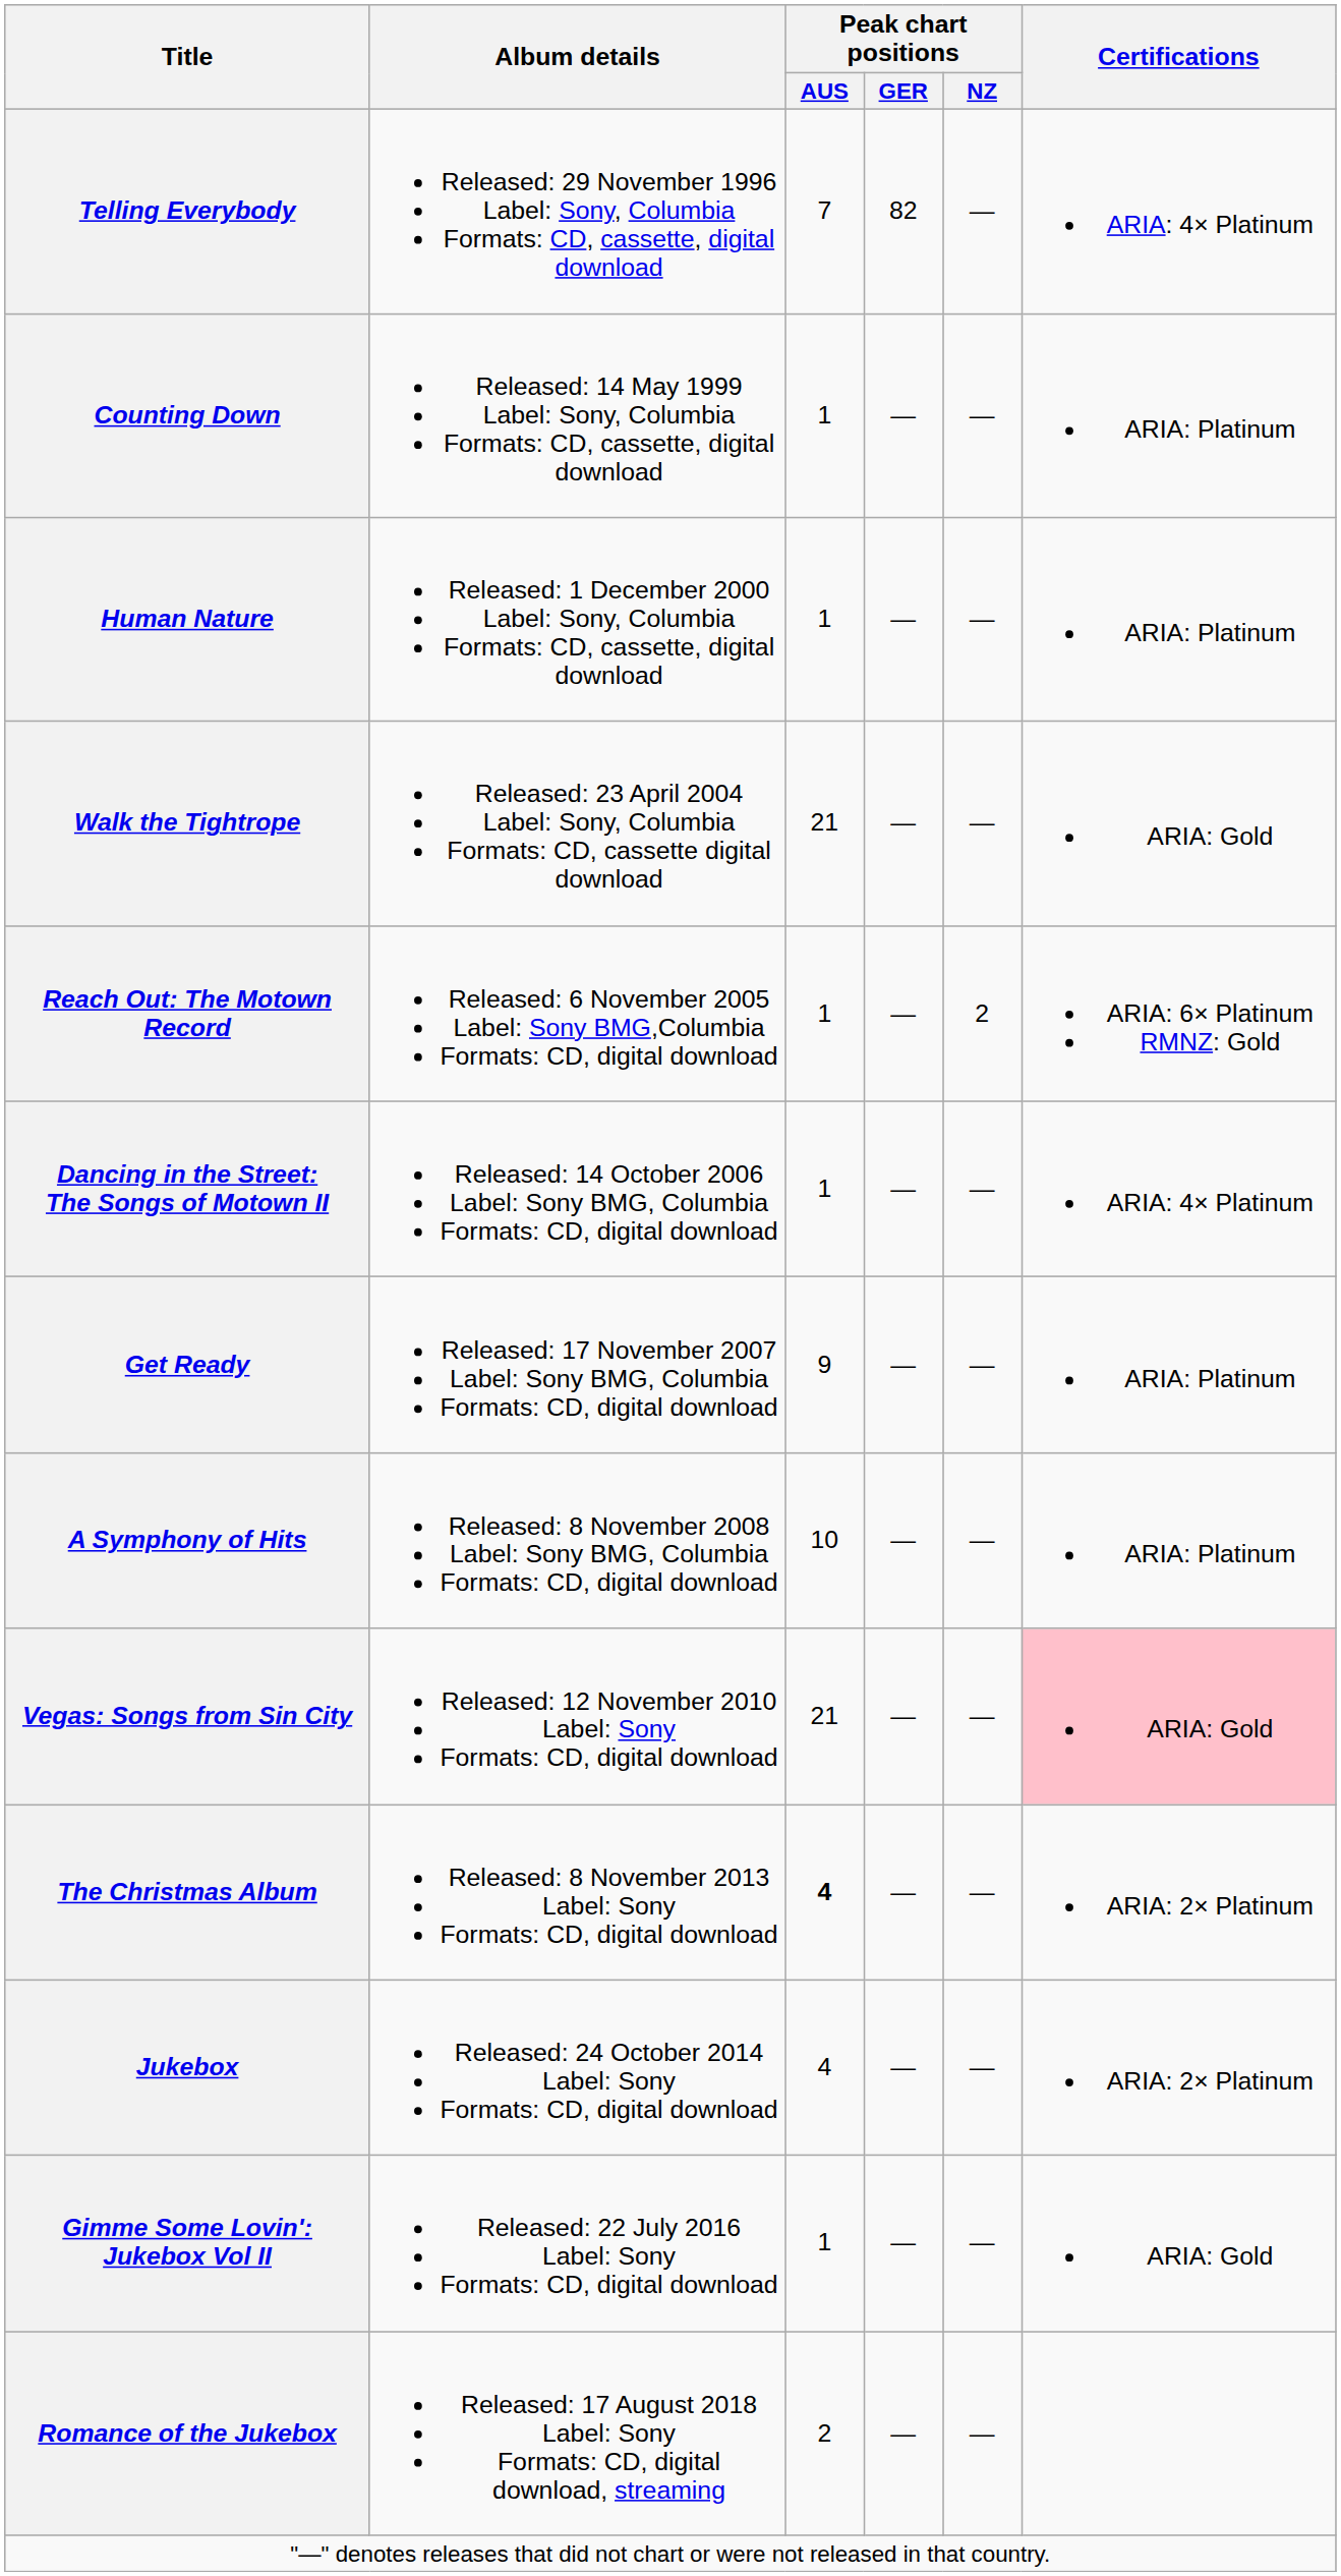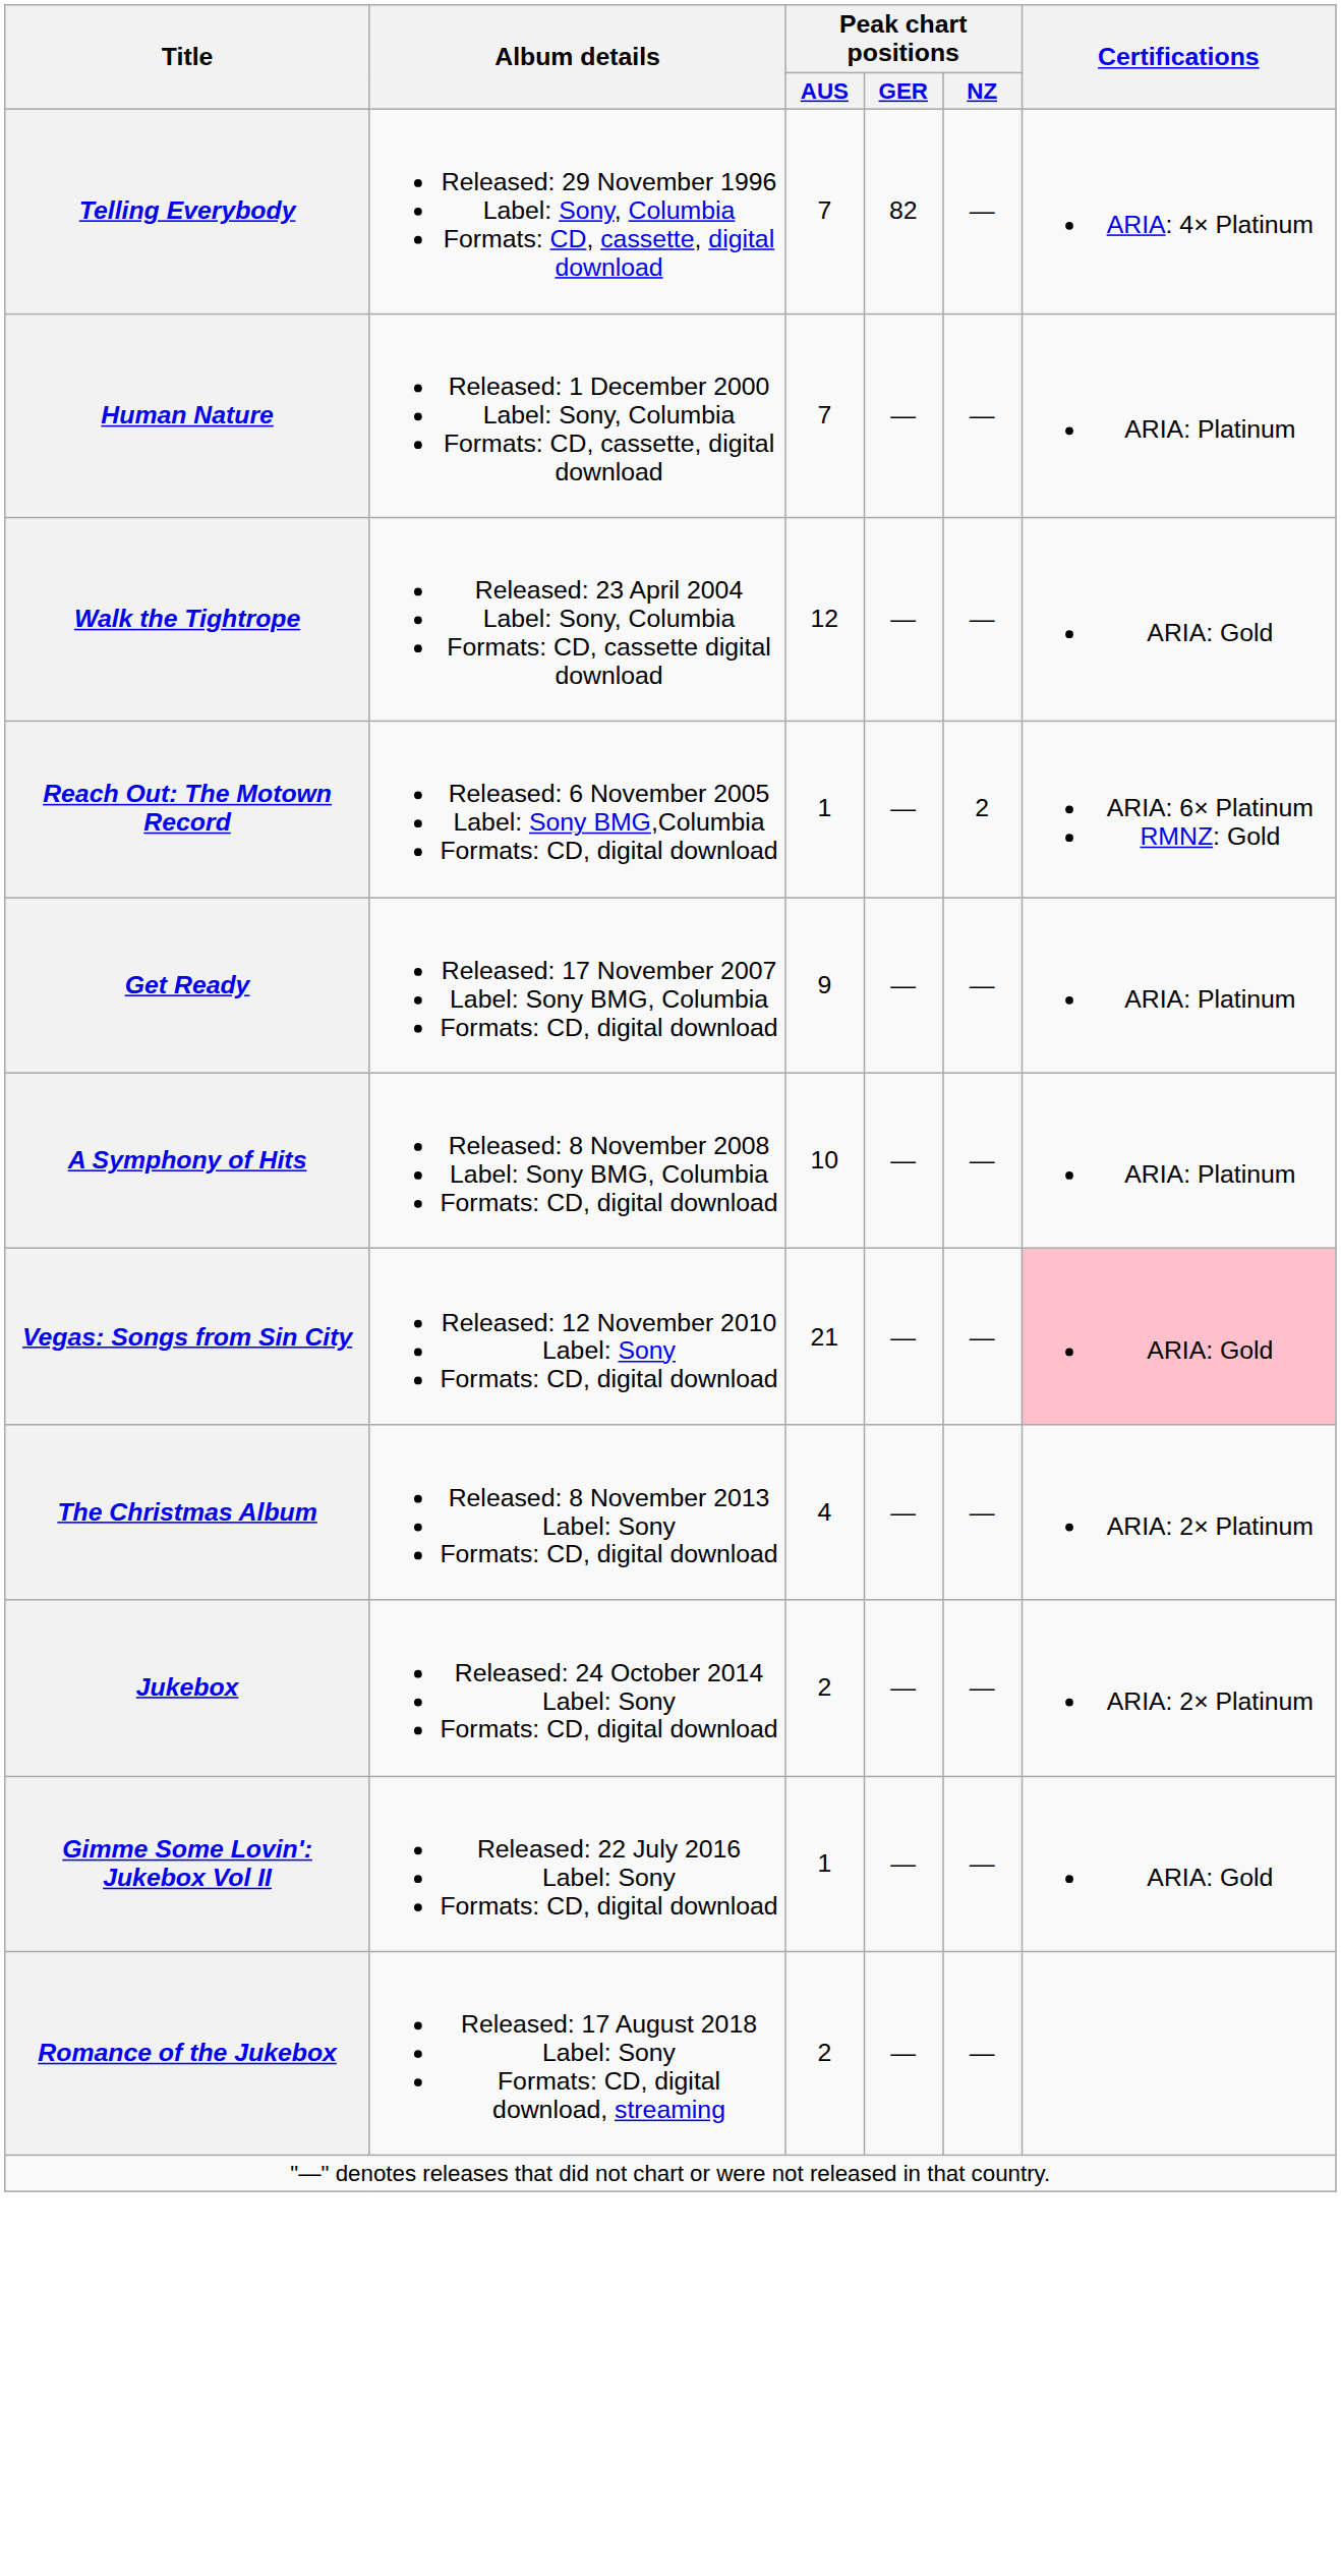 <table class="wikitable plainrowheaders" style="text-align:center;" border="1">
 <tr>
 <th scope="col" rowspan="2" style="width:14em;">Title</th>
 <th scope="col" rowspan="2" style="width:16em;">Album details</th>
 <th scope="col" colspan="3">Peak chart positions</th>
 <th scope="col" rowspan="2" style="width:12em;"><a href='#'>Certifications</a></th>
 </tr>
 <tr>
 <th scope="col" style="width:3em;font-size:90%;"><a href='#'>AUS</a><br></th>
 <th scope="col" style="width:3em;font-size:90%;"><a href='#'>GER</a><br></th>
 <th scope="col" style="width:3em;font-size:90%;"><a href='#'>NZ</a><br></th>
 </tr>
 <tr>
 <th scope="row"><em><a href='#'>Telling Everybody</a></em></th>
 <td><br><ul><li>Released: 29 November 1996</li><li>Label: <a href='#'>Sony</a>, <a href='#'>Columbia</a></li><li>Formats: <a href='#'>CD</a>, <a href='#'>cassette</a>, <a href='#'>digital download</a></li></ul></td>
 <td>7</td>
 <td>82</td>
 <td>—</td>
 <td><br><ul><li><a href='#'>ARIA</a>: 4× Platinum</li></ul></td>
 </tr>
 <tr>
-<th scope="row"><em><a href='#'>Counting Down</a></em></th>
-<td><br><ul><li>Released: 14 May 1999</li><li>Label: Sony, Columbia</li><li>Formats: CD, cassette, digital download</li></ul></td>
-<td>1</td>
-<td>—</td>
-<td>—</td>
-<td><br><ul><li>ARIA: Platinum</li></ul></td>
-</tr>
-<tr>
 <th scope="row"><em><a href='#'>Human Nature</a></em></th>
 <td><br><ul><li>Released: 1 December 2000</li><li>Label: Sony, Columbia</li><li>Formats: CD, cassette, digital download</li></ul></td>
-<td>1</td>
+<td>7</td>
 <td>—</td>
 <td>—</td>
 <td><br><ul><li>ARIA: Platinum</li></ul></td>
 </tr>
 <tr>
 <th scope="row"><em><a href='#'>Walk the Tightrope</a></em></th>
 <td><br><ul><li>Released: 23 April 2004</li><li>Label: Sony, Columbia</li><li>Formats: CD, cassette digital download</li></ul></td>
-<td>21</td>
+<td>12</td>
 <td>—</td>
 <td>—</td>
 <td><br><ul><li>ARIA: Gold</li></ul></td>
 </tr>
 <tr>
 <th scope="row"><em><a href='#'>Reach Out: The Motown Record</a></em></th>
 <td><br><ul><li>Released: 6 November 2005</li><li>Label: <a href='#'>Sony BMG</a>,Columbia</li><li>Formats: CD, digital download</li></ul></td>
 <td>1</td>
 <td>—</td>
 <td>2</td>
 <td><br><ul><li>ARIA: 6× Platinum</li><li><a href='#'>RMNZ</a>: Gold</li></ul></td>
-</tr>
-<tr>
-<th scope="row"><em><a href='#'>Dancing in the Street:<br>The Songs of Motown II</a></em></th>
-<td><br><ul><li>Released: 14 October 2006</li><li>Label: Sony BMG, Columbia</li><li>Formats: CD, digital download</li></ul></td>
-<td>1</td>
-<td>—</td>
-<td>—</td>
-<td><br><ul><li>ARIA: 4× Platinum</li></ul></td>
 </tr>
 <tr>
 <th scope="row"><em><a href='#'>Get Ready</a></em></th>
 <td><br><ul><li>Released: 17 November 2007</li><li>Label: Sony BMG, Columbia</li><li>Formats: CD, digital download</li></ul></td>
 <td>9</td>
 <td>—</td>
 <td>—</td>
 <td><br><ul><li>ARIA: Platinum</li></ul></td>
 </tr>
 <tr>
 <th scope="row"><em><a href='#'>A Symphony of Hits</a></em></th>
 <td><br><ul><li>Released: 8 November 2008</li><li>Label: Sony BMG, Columbia</li><li>Formats: CD, digital download</li></ul></td>
 <td>10</td>
 <td>—</td>
 <td>—</td>
 <td><br><ul><li>ARIA: Platinum</li></ul></td>
 </tr>
 <tr>
 <th scope="row"><em><a href='#'>Vegas: Songs from Sin City</a></em></th>
 <td><br><ul><li>Released: 12 November 2010</li><li>Label: <a href='#'>Sony</a></li><li>Formats: CD, digital download</li></ul></td>
 <td>21</td>
 <td>—</td>
 <td>—</td>
 <td style="background: pink;"><br><ul><li>ARIA: Gold</li></ul></td>
 </tr>
 <tr>
 <th scope="row"><em><a href='#'>The Christmas Album</a></em></th>
 <td><br><ul><li>Released: 8 November 2013</li><li>Label: Sony</li><li>Formats: CD, digital download</li></ul></td>
-<td><strong>4</strong></td>
+<td>4</td>
 <td>—</td>
 <td>—</td>
 <td><br><ul><li>ARIA: 2× Platinum</li></ul></td>
 </tr>
 <tr>
 <th scope="row"><em><a href='#'>Jukebox</a></em></th>
 <td><br><ul><li>Released: 24 October 2014</li><li>Label: Sony</li><li>Formats: CD, digital download</li></ul></td>
-<td>4</td>
+<td>2</td>
 <td>—</td>
 <td>—</td>
 <td><br><ul><li>ARIA: 2× Platinum</li></ul></td>
 </tr>
 <tr>
 <th scope="row"><em><a href='#'>Gimme Some Lovin': Jukebox Vol II</a></em></th>
 <td><br><ul><li>Released: 22 July 2016</li><li>Label: Sony</li><li>Formats: CD, digital download</li></ul></td>
 <td>1</td>
 <td>—</td>
 <td>—</td>
 <td><br><ul><li>ARIA: Gold</li></ul></td>
 </tr>
 <tr>
 <th scope="row"><em><a href='#'>Romance of the Jukebox</a></em></th>
 <td><br><ul><li>Released: 17 August 2018</li><li>Label: Sony</li><li>Formats: CD, digital download, <a href='#'>streaming</a></li></ul></td>
 <td>2</td>
 <td>—</td>
 <td>—</td>
 <td></td>
 </tr>
 <tr>
 <td colspan="6" style="font-size: 90%">"—" denotes releases that did not chart or were not released in that country.</td>
 </tr>
 </table>
